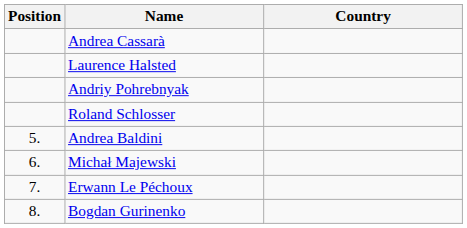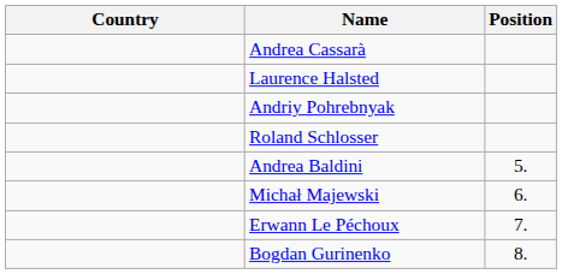 <table class="wikitable">
 <tr>
+<th width="200">Country</th>
+<th width="200">Name</th>
 <th width="10">Position</th>
-<th width="200">Name</th>
-<th width="200">Country</th>
 </tr>
 <tr>
+<td></td>
+<td><a href='#'>Andrea Cassarà</a></td>
 <td align="center"></td>
-<td><a href='#'>Andrea Cassarà</a></td>
-<td></td>
 </tr>
 <tr>
+<td></td>
+<td><a href='#'>Laurence Halsted</a></td>
 <td align="center"></td>
-<td><a href='#'>Laurence Halsted</a></td>
-<td></td>
 </tr>
 <tr>
+<td></td>
+<td><a href='#'>Andriy Pohrebnyak</a></td>
 <td align="center"></td>
-<td><a href='#'>Andriy Pohrebnyak</a></td>
-<td></td>
 </tr>
 <tr>
+<td></td>
+<td><a href='#'>Roland Schlosser</a></td>
 <td align="center"></td>
-<td><a href='#'>Roland Schlosser</a></td>
-<td></td>
 </tr>
 <tr>
+<td></td>
+<td><a href='#'>Andrea Baldini</a></td>
 <td align="center">5.</td>
-<td><a href='#'>Andrea Baldini</a></td>
-<td></td>
 </tr>
 <tr>
+<td></td>
+<td><a href='#'>Michał Majewski</a></td>
 <td align="center">6.</td>
-<td><a href='#'>Michał Majewski</a></td>
-<td></td>
 </tr>
 <tr>
+<td></td>
+<td><a href='#'>Erwann Le Péchoux</a></td>
 <td align="center">7.</td>
-<td><a href='#'>Erwann Le Péchoux</a></td>
-<td></td>
 </tr>
 <tr>
+<td></td>
+<td><a href='#'>Bogdan Gurinenko</a></td>
 <td align="center">8.</td>
-<td><a href='#'>Bogdan Gurinenko</a></td>
-<td></td>
 </tr>
 </table>
